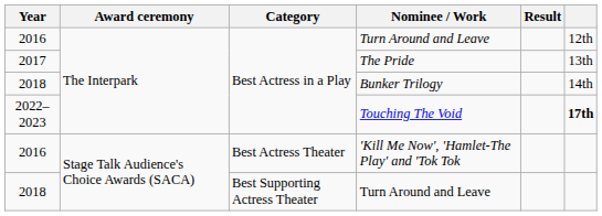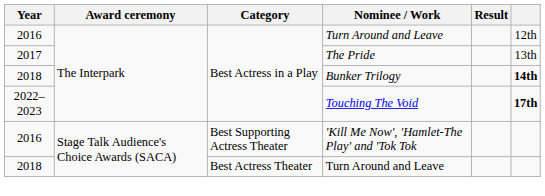 <table Class="wikitable sortable" style="clear:none; font-size:90%; padding:0 auto; width:100%; margin:auto">
 <tr>
 <th scope="col">Year</th>
 <th scope="col">Award ceremony</th>
 <th scope="col">Category</th>
 <th scope="col">Nominee / Work</th>
 <th scope="col">Result</th>
 <th scope="col" class="unsortable"></th>
 </tr>
 <tr>
 <td style="text-align:center">2016</td>
 <td rowspan="4">The Interpark </td>
 <td rowspan="4">Best Actress in a Play</td>
 <td><em>Turn Around and Leave</em></td>
 <td></td>
 <td style="text-align:center">12th</td>
 </tr>
 <tr>
 <td style="text-align:center">2017</td>
 <td><em>The Pride</em></td>
 <td></td>
 <td style="text-align:center">13th</td>
 </tr>
 <tr>
 <td style="text-align:center">2018</td>
 <td><em>Bunker Trilogy</em></td>
 <td></td>
-<td style="text-align:center">14th</td>
+<td style="text-align:center"><strong>14th</strong></td>
 </tr>
 <tr>
 <td style="text-align:center">2022–2023</td>
 <td><em><a href='#'>Touching The Void</a></em></td>
 <td></td>
 <td style="text-align:center"><strong>17th</strong></td>
 </tr>
 <tr>
 <td style="text-align:center">2016</td>
 <td rowspan="2">Stage Talk Audience's Choice Awards (SACA)</td>
-<td>Best Actress Theater</td>
+<td>Best Supporting Actress Theater</td>
 <td><em>'Kill Me Now', 'Hamlet-The Play' and 'Tok Tok<strong></td>
 <td></td>
 <td style="text-align:center"></td>
 </tr>
 <tr>
 <td style="text-align:center">2018</td>
-<td>Best Supporting Actress Theater</td>
+<td>Best Actress Theater</td>
 <td></em>Turn Around and Leave<em></td>
 <td></td>
 <td style="text-align:center"></td>
 </tr>
 </table>
